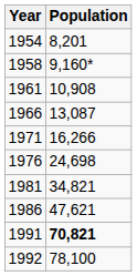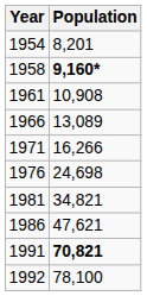 <table class="wikitable">
 <tr>
 <th>Year</th>
 <th>Population</th>
 </tr>
 <tr>
 <td>1954</td>
 <td>8,201</td>
 </tr>
 <tr>
 <td>1958</td>
-<td>9,160*</td>
+<td><strong>9,160*</strong></td>
 </tr>
 <tr>
 <td>1961</td>
 <td>10,908</td>
 </tr>
 <tr>
 <td>1966</td>
-<td>13,087</td>
+<td>13,089</td>
 </tr>
 <tr>
 <td>1971</td>
 <td>16,266</td>
 </tr>
 <tr>
 <td>1976</td>
 <td>24,698</td>
 </tr>
 <tr>
 <td>1981</td>
 <td>34,821</td>
 </tr>
 <tr>
 <td>1986</td>
 <td>47,621</td>
 </tr>
 <tr>
 <td>1991</td>
 <td><strong>70,821</strong></td>
 </tr>
 <tr>
 <td>1992</td>
 <td>78,100</td>
 </tr>
 </table>
